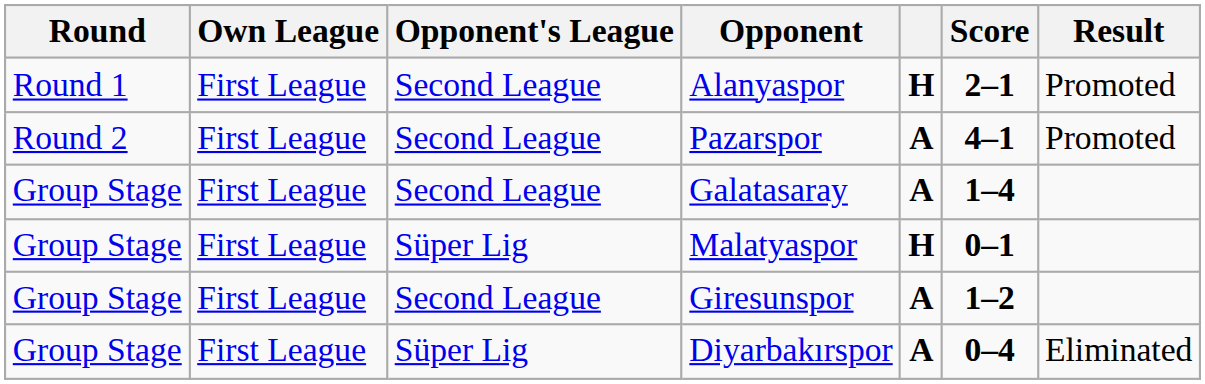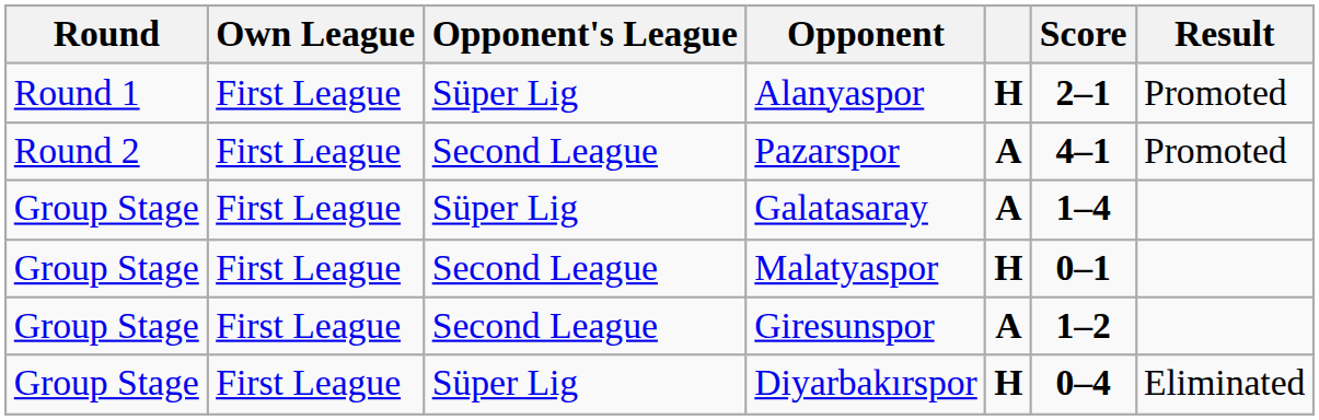 <table class="wikitable" style="text-align: left;">
 <tr>
 <th>Round</th>
 <th>Own League</th>
 <th>Opponent's League</th>
 <th>Opponent</th>
 <th></th>
 <th>Score</th>
 <th>Result</th>
 </tr>
 <tr>
 <td><a href='#'>Round 1</a></td>
 <td><a href='#'>First League</a></td>
-<td><a href='#'>Second League</a></td>
+<td><a href='#'>Süper Lig</a></td>
 <td><a href='#'>Alanyaspor</a></td>
 <td style="text-align:center;"><strong>H</strong></td>
 <td style="text-align:center;"><strong>2–1</strong></td>
 <td>Promoted</td>
 </tr>
 <tr>
 <td><a href='#'>Round 2</a></td>
 <td><a href='#'>First League</a></td>
 <td><a href='#'>Second League</a></td>
 <td><a href='#'>Pazarspor</a></td>
 <td style="text-align:center;"><strong>A</strong></td>
 <td style="text-align:center;"><strong>4–1</strong></td>
 <td>Promoted</td>
 </tr>
 <tr>
 <td><a href='#'>Group Stage</a></td>
 <td><a href='#'>First League</a></td>
-<td><a href='#'>Second League</a></td>
+<td><a href='#'>Süper Lig</a></td>
 <td><a href='#'>Galatasaray</a></td>
 <td style="text-align:center;"><strong>A</strong></td>
 <td style="text-align:center;"><strong>1–4</strong></td>
 <td></td>
 </tr>
 <tr>
 <td><a href='#'>Group Stage</a></td>
 <td><a href='#'>First League</a></td>
-<td><a href='#'>Süper Lig</a></td>
+<td><a href='#'>Second League</a></td>
 <td><a href='#'>Malatyaspor</a></td>
 <td style="text-align:center;"><strong>H</strong></td>
 <td style="text-align:center;"><strong>0–1</strong></td>
 <td></td>
 </tr>
 <tr>
 <td><a href='#'>Group Stage</a></td>
 <td><a href='#'>First League</a></td>
 <td><a href='#'>Second League</a></td>
 <td><a href='#'>Giresunspor</a></td>
 <td style="text-align:center;"><strong>A</strong></td>
 <td style="text-align:center;"><strong>1–2</strong></td>
 <td></td>
 </tr>
 <tr>
 <td><a href='#'>Group Stage</a></td>
 <td><a href='#'>First League</a></td>
 <td><a href='#'>Süper Lig</a></td>
 <td><a href='#'>Diyarbakırspor</a></td>
-<td style="text-align:center;"><strong>A</strong></td>
+<td style="text-align:center;"><strong>H</strong></td>
 <td style="text-align:center;"><strong>0–4</strong></td>
 <td>Eliminated</td>
 </tr>
 </table>
